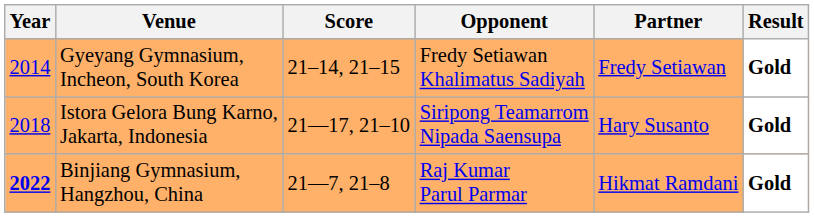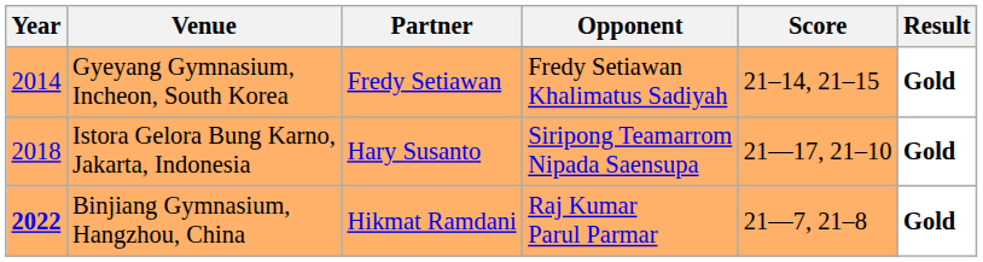 <table class="sortable wikitable" style="font-size: 90%;">
 <tr>
 <th>Year</th>
 <th>Venue</th>
+<th>Partner</th>
+<th>Opponent</th>
 <th>Score</th>
-<th>Opponent</th>
-<th>Partner</th>
 <th>Result</th>
 </tr>
 <tr style="background:#FFB069">
 <td align="center"><a href='#'>2014</a></td>
 <td align="left">Gyeyang Gymnasium,<br>Incheon, South Korea</td>
+<td align="left"> <a href='#'>Fredy Setiawan</a></td>
+<td align="left"> Fredy Setiawan <br>  <a href='#'>Khalimatus Sadiyah</a></td>
 <td align="left">21–14, 21–15</td>
-<td align="left"> Fredy Setiawan <br>  <a href='#'>Khalimatus Sadiyah</a></td>
-<td align="left"> <a href='#'>Fredy Setiawan</a></td>
 <td style="text-align:left; background:white"> <strong>Gold</strong></td>
 </tr>
 <tr style="background:#FFB069">
 <td align="center"><a href='#'>2018</a></td>
 <td align="left">Istora Gelora Bung Karno,<br>Jakarta, Indonesia</td>
+<td align="left"> <a href='#'>Hary Susanto</a></td>
+<td align="left"> <a href='#'>Siripong Teamarrom</a> <br>  <a href='#'>Nipada Saensupa</a></td>
 <td align="left">21—17, 21–10</td>
-<td align="left"> <a href='#'>Siripong Teamarrom</a> <br>  <a href='#'>Nipada Saensupa</a></td>
-<td align="left"> <a href='#'>Hary Susanto</a></td>
 <td style="text-align:left; background:white"> <strong>Gold</strong></td>
 </tr>
 <tr style="background:#FFB069">
 <td align="center"><strong><a href='#'>2022</a></strong></td>
 <td align="left">Binjiang Gymnasium,<br>Hangzhou, China</td>
+<td align="left"> <a href='#'>Hikmat Ramdani</a></td>
+<td align="left"> <a href='#'>Raj Kumar</a> <br>  <a href='#'>Parul Parmar</a></td>
 <td align="left">21—7, 21–8</td>
-<td align="left"> <a href='#'>Raj Kumar</a> <br>  <a href='#'>Parul Parmar</a></td>
-<td align="left"> <a href='#'>Hikmat Ramdani</a></td>
 <td style="text-align:left; background:white"> <strong>Gold</strong></td>
 </tr>
 </table>
